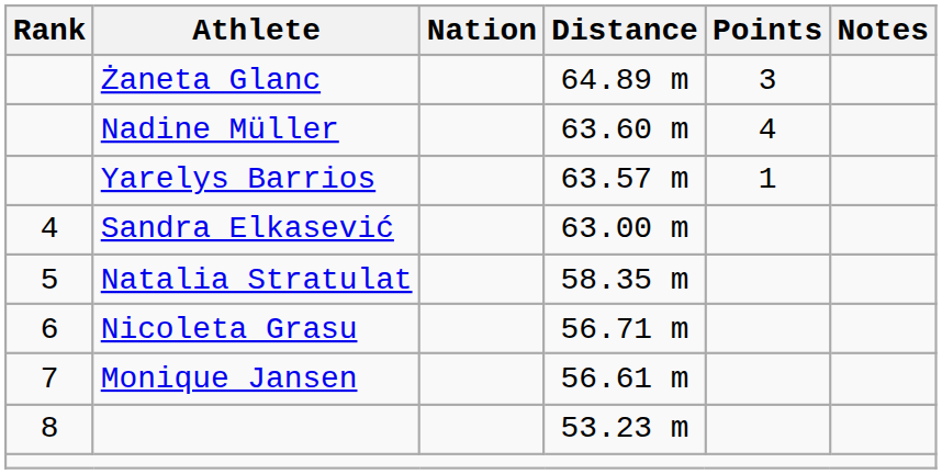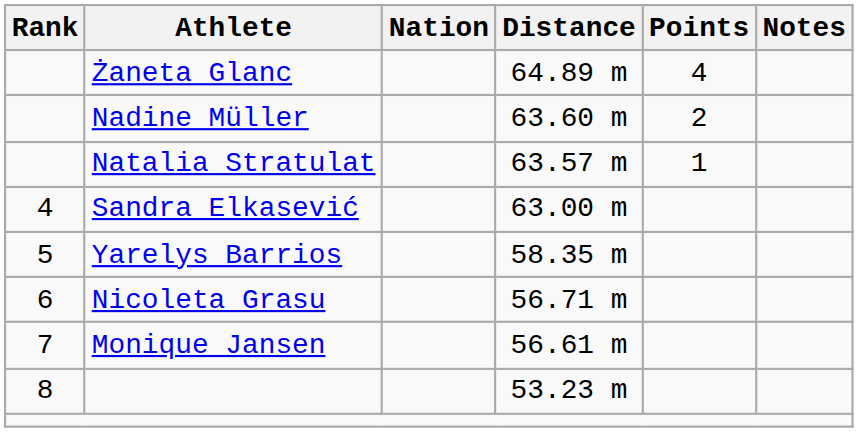 <table class="wikitable mw-datatable sortable" style="text-align:center;">
 <tr>
 <th scope="col" style="width: 10px;">Rank</th>
 <th scope="col">Athlete</th>
 <th scope="col">Nation</th>
 <th scope="col">Distance</th>
 <th scope="col">Points</th>
 <th scope="col">Notes</th>
 </tr>
 <tr>
 <td></td>
 <td align="left"><a href='#'>Żaneta Glanc</a></td>
 <td align="left"></td>
 <td>64.89 m</td>
-<td>3</td>
+<td>4</td>
 <td></td>
 </tr>
 <tr>
 <td></td>
 <td align="left"><a href='#'>Nadine Müller</a></td>
 <td align="left"></td>
 <td>63.60 m</td>
-<td>4</td>
+<td>2</td>
 <td></td>
 </tr>
 <tr>
 <td></td>
-<td align="left"><a href='#'>Yarelys Barrios</a></td>
+<td align="left"><a href='#'>Natalia Stratulat</a></td>
 <td align="left"></td>
 <td>63.57 m</td>
 <td>1</td>
 <td></td>
 </tr>
 <tr>
 <td>4</td>
 <td align="left"><a href='#'>Sandra Elkasević</a></td>
 <td align="left"></td>
 <td>63.00 m</td>
 <td></td>
 <td></td>
 </tr>
 <tr>
 <td>5</td>
-<td align="left"><a href='#'>Natalia Stratulat</a></td>
+<td align="left"><a href='#'>Yarelys Barrios</a></td>
 <td align="left"></td>
 <td>58.35 m</td>
 <td></td>
 <td></td>
 </tr>
 <tr>
 <td>6</td>
 <td align="left"><a href='#'>Nicoleta Grasu</a></td>
 <td align="left"></td>
 <td>56.71 m</td>
 <td></td>
 <td></td>
 </tr>
 <tr>
 <td>7</td>
 <td align="left"><a href='#'>Monique Jansen</a></td>
 <td align="left"></td>
 <td>56.61 m</td>
 <td></td>
 <td></td>
 </tr>
 <tr>
 <td>8</td>
 <td align="left"></td>
 <td align="left"></td>
 <td>53.23 m</td>
 <td></td>
 <td></td>
 </tr>
 <tr class="sortbottom">
 <td colspan="6"></td>
 </tr>
 </table>
